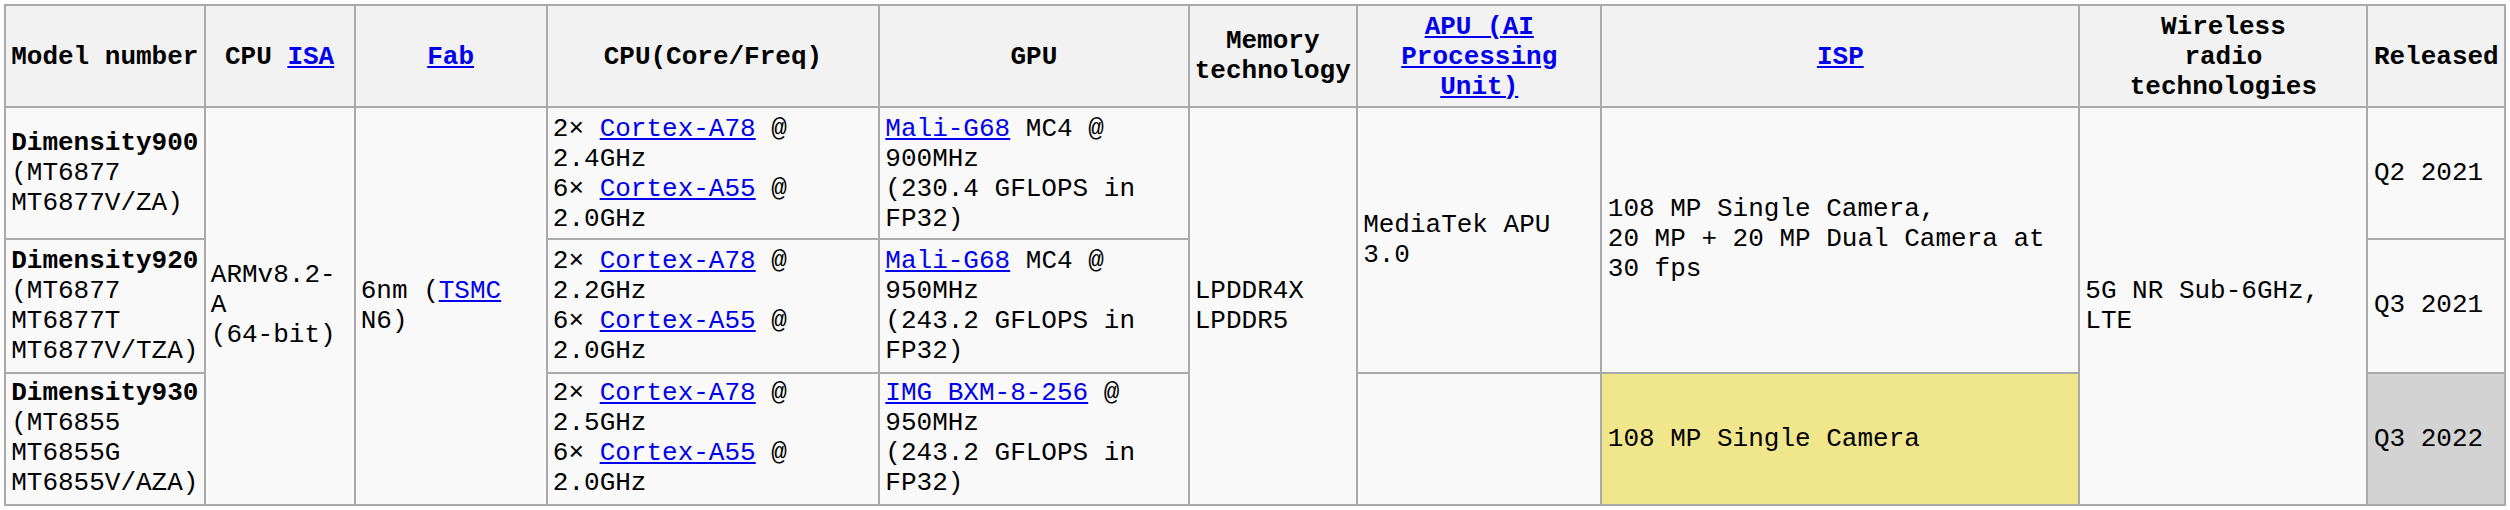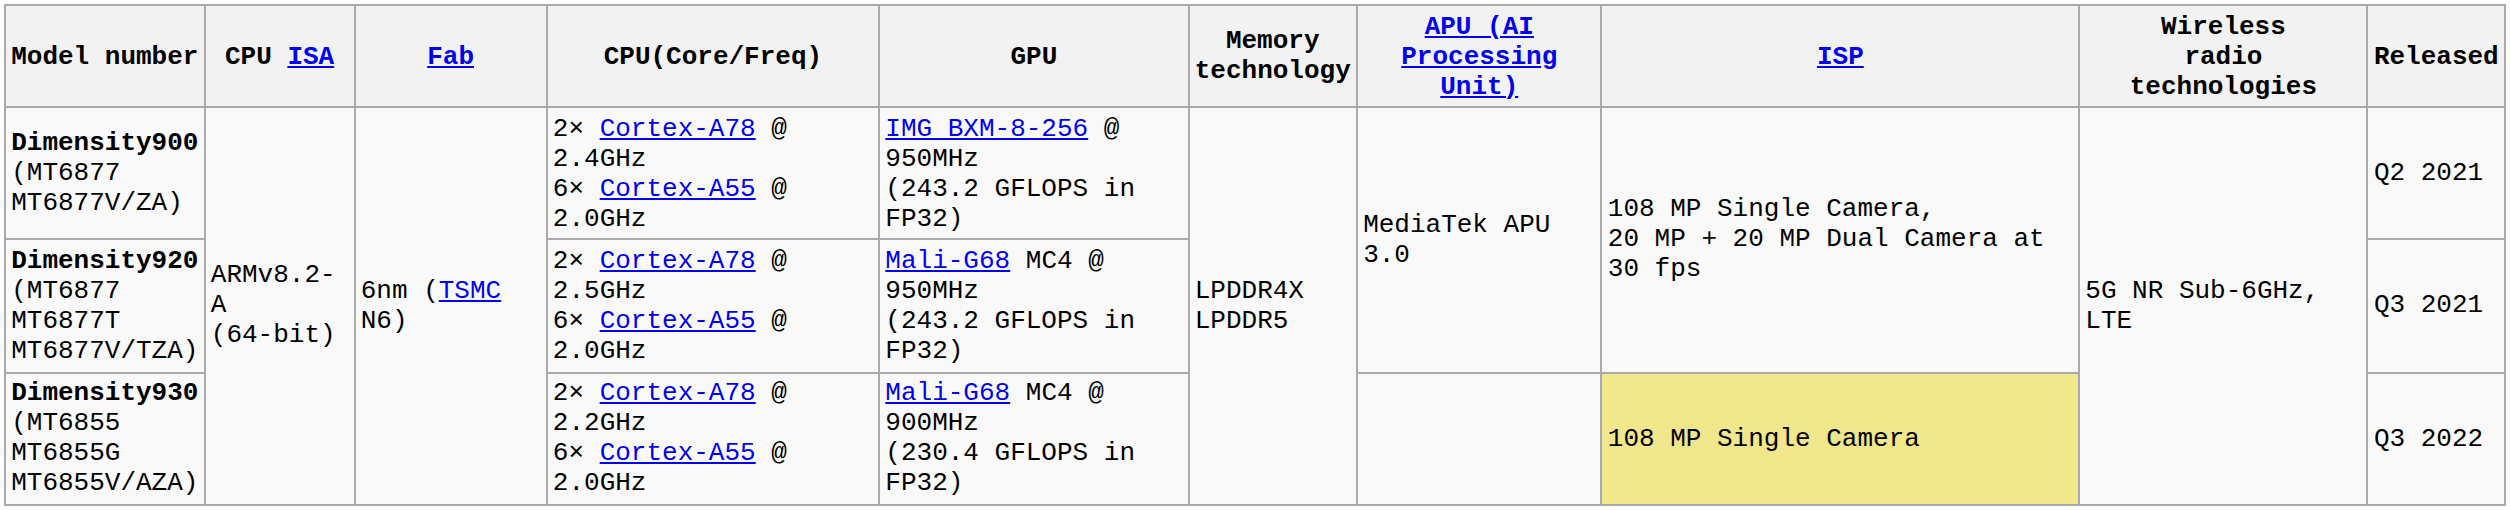 <table class="wikitable">
 <tr>
 <th>Model number</th>
 <th>CPU <a href='#'>ISA</a></th>
 <th><a href='#'>Fab</a></th>
 <th>CPU(Core/Freq)</th>
 <th>GPU</th>
 <th>Memory <br>technology</th>
 <th><a href='#'>APU (AI <br>Processing <br>Unit)</a></th>
 <th><a href='#'>ISP</a></th>
 <th>Wireless <br>radio <br>technologies</th>
 <th>Released</th>
 </tr>
 <tr>
 <td><b>Dimensity900</b><br>(MT6877<br>MT6877V/ZA)</td>
 <td rowspan="3">ARMv8.2-A<br>(64-bit)</td>
 <td rowspan="3">6nm (<a href='#'>TSMC</a> N6)</td>
 <td>2× <a href='#'>Cortex-A78</a> @ 2.4GHz<br>6× <a href='#'>Cortex-A55</a> @ 2.0GHz</td>
-<td><a href='#'> Mali-G68</a> MC4 @ 900MHz<br>(230.4 GFLOPS in FP32)</td>
+<td><a href='#'>IMG BXM-8-256</a> @ 950MHz<br>(243.2 GFLOPS in FP32)</td>
 <td rowspan="3">LPDDR4X<br>LPDDR5</td>
 <td rowspan="2">MediaTek APU 3.0</td>
 <td rowspan="2">108 MP Single Camera, <br>20 MP + 20 MP Dual Camera at 30 fps</td>
 <td rowspan="3">5G NR Sub-6GHz, LTE</td>
 <td>Q2 2021</td>
 </tr>
 <tr>
 <td><b>Dimensity920</b><br>(MT6877<br>MT6877T<br>MT6877V/TZA)</td>
-<td>2× <a href='#'>Cortex-A78</a> @ 2.2GHz<br>6× <a href='#'>Cortex-A55</a> @ 2.0GHz</td>
+<td>2× <a href='#'>Cortex-A78</a> @ 2.5GHz<br>6× <a href='#'>Cortex-A55</a> @ 2.0GHz</td>
 <td><a href='#'>Mali-G68</a> MC4 @ 950MHz<br>(243.2 GFLOPS in FP32)</td>
 <td>Q3 2021</td>
 </tr>
 <tr>
 <td><b>Dimensity930</b><br>(MT6855<br>MT6855G<br>MT6855V/AZA)</td>
-<td>2× <a href='#'>Cortex-A78</a> @ 2.5GHz<br>6× <a href='#'>Cortex-A55</a> @ 2.0GHz</td>
-<td><a href='#'>IMG BXM-8-256</a> @ 950MHz<br>(243.2 GFLOPS in FP32)</td>
+<td>2× <a href='#'>Cortex-A78</a> @ 2.2GHz<br>6× <a href='#'>Cortex-A55</a> @ 2.0GHz</td>
+<td><a href='#'> Mali-G68</a> MC4 @ 900MHz<br>(230.4 GFLOPS in FP32)</td>
 <td></td>
 <td style="background: khaki;">108 MP Single Camera</td>
-<td style="background: lightgrey;">Q3 2022</td>
+<td>Q3 2022</td>
 </tr>
 </table>
